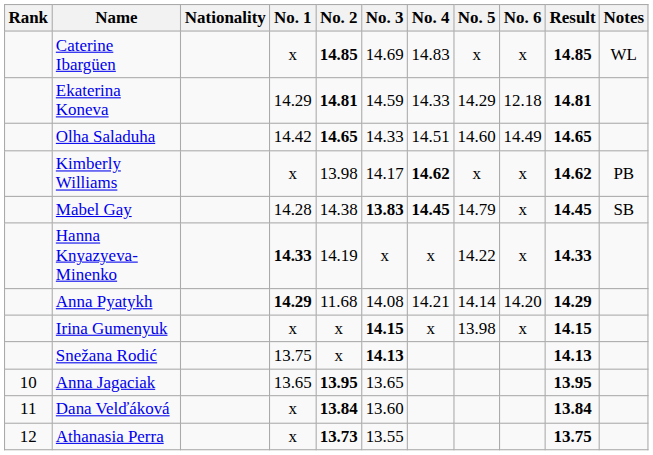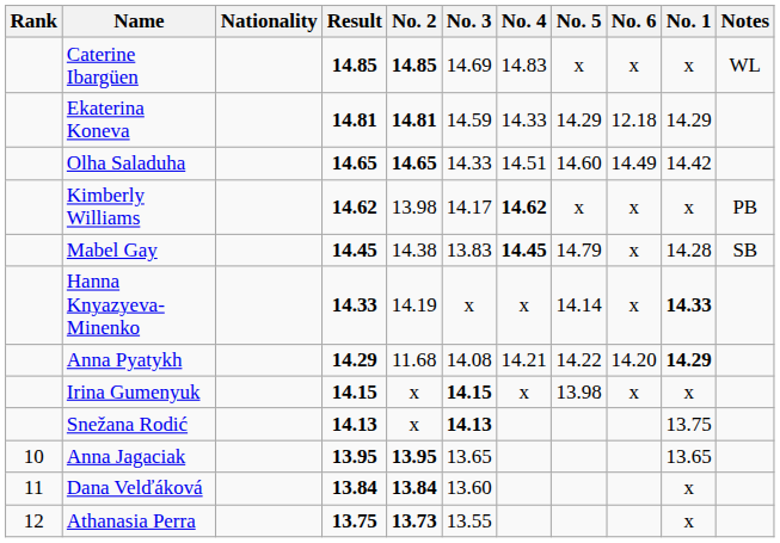 <table class="wikitable sortable" style="text-align:center">
 <tr>
 <th>Rank</th>
 <th>Name</th>
 <th>Nationality</th>
-<th>No. 1</th>
+<th>Result</th>
 <th>No. 2</th>
 <th>No. 3</th>
 <th>No. 4</th>
 <th>No. 5</th>
 <th>No. 6</th>
-<th>Result</th>
+<th>No. 1</th>
 <th>Notes</th>
 </tr>
 <tr>
 <td></td>
 <td align=left><a href='#'>Caterine Ibargüen</a></td>
 <td align=left></td>
-<td>x</td>
+<td><strong>14.85</strong></td>
 <td><strong>14.85</strong></td>
 <td>14.69</td>
 <td>14.83</td>
 <td>x</td>
 <td>x</td>
-<td><strong>14.85</strong></td>
+<td>x</td>
 <td>WL</td>
 </tr>
 <tr>
 <td></td>
 <td align=left><a href='#'>Ekaterina Koneva</a></td>
 <td align=left></td>
-<td>14.29</td>
+<td><strong>14.81</strong></td>
 <td><strong>14.81</strong></td>
 <td>14.59</td>
 <td>14.33</td>
 <td>14.29</td>
 <td>12.18</td>
-<td><strong>14.81</strong></td>
+<td>14.29</td>
 <td></td>
 </tr>
 <tr>
 <td></td>
 <td align=left><a href='#'>Olha Saladuha</a></td>
 <td align=left></td>
-<td>14.42</td>
+<td><strong>14.65</strong></td>
 <td><strong>14.65</strong></td>
 <td>14.33</td>
 <td>14.51</td>
 <td>14.60</td>
 <td>14.49</td>
-<td><strong>14.65</strong></td>
+<td>14.42</td>
 <td></td>
 </tr>
 <tr>
 <td></td>
 <td align=left><a href='#'>Kimberly Williams</a></td>
 <td align=left></td>
-<td>x</td>
+<td><strong>14.62</strong></td>
 <td>13.98</td>
 <td>14.17</td>
 <td><strong>14.62</strong></td>
 <td>x</td>
 <td>x</td>
-<td><strong>14.62</strong></td>
+<td>x</td>
 <td>PB</td>
 </tr>
 <tr>
 <td></td>
 <td align=left><a href='#'>Mabel Gay</a></td>
 <td align=left></td>
-<td>14.28</td>
+<td><strong>14.45</strong></td>
 <td>14.38</td>
-<td><strong>13.83</strong></td>
+<td>13.83</td>
 <td><strong>14.45</strong></td>
 <td>14.79</td>
 <td>x</td>
-<td><strong>14.45</strong></td>
+<td>14.28</td>
 <td>SB</td>
 </tr>
 <tr>
 <td></td>
 <td align=left><a href='#'>Hanna Knyazyeva-Minenko</a></td>
 <td align=left></td>
 <td><strong>14.33</strong></td>
 <td>14.19</td>
 <td>x</td>
 <td>x</td>
-<td>14.22</td>
+<td>14.14</td>
 <td>x</td>
 <td><strong>14.33</strong></td>
 <td></td>
 </tr>
 <tr>
 <td></td>
 <td align=left><a href='#'>Anna Pyatykh</a></td>
 <td align=left></td>
 <td><strong>14.29</strong></td>
 <td>11.68</td>
 <td>14.08</td>
 <td>14.21</td>
-<td>14.14</td>
+<td>14.22</td>
 <td>14.20</td>
 <td><strong>14.29</strong></td>
 <td></td>
 </tr>
 <tr>
 <td></td>
 <td align=left><a href='#'>Irina Gumenyuk</a></td>
 <td align=left></td>
-<td>x</td>
+<td><strong>14.15</strong></td>
 <td>x</td>
 <td><strong>14.15</strong></td>
 <td>x</td>
 <td>13.98</td>
 <td>x</td>
-<td><strong>14.15</strong></td>
+<td>x</td>
 <td></td>
 </tr>
 <tr>
 <td></td>
 <td align=left><a href='#'>Snežana Rodić</a></td>
 <td align=left></td>
-<td>13.75</td>
+<td><strong>14.13</strong></td>
 <td>x</td>
 <td><strong>14.13</strong></td>
 <td></td>
 <td></td>
 <td></td>
-<td><strong>14.13</strong></td>
+<td>13.75</td>
 <td></td>
 </tr>
 <tr>
 <td>10</td>
 <td align=left><a href='#'>Anna Jagaciak</a></td>
 <td align=left></td>
-<td>13.65</td>
+<td><strong>13.95</strong></td>
 <td><strong>13.95</strong></td>
 <td>13.65</td>
 <td></td>
 <td></td>
 <td></td>
-<td><strong>13.95</strong></td>
+<td>13.65</td>
 <td></td>
 </tr>
 <tr>
 <td>11</td>
 <td align=left><a href='#'>Dana Velďáková</a></td>
 <td align=left></td>
-<td>x</td>
+<td><strong>13.84</strong></td>
 <td><strong>13.84</strong></td>
 <td>13.60</td>
 <td></td>
 <td></td>
 <td></td>
-<td><strong>13.84</strong></td>
+<td>x</td>
 <td></td>
 </tr>
 <tr>
 <td>12</td>
 <td align=left><a href='#'>Athanasia Perra</a></td>
 <td align=left></td>
-<td>x</td>
+<td><strong>13.75</strong></td>
 <td><strong>13.73</strong></td>
 <td>13.55</td>
 <td></td>
 <td></td>
 <td></td>
-<td><strong>13.75</strong></td>
+<td>x</td>
 <td></td>
 </tr>
 </table>
